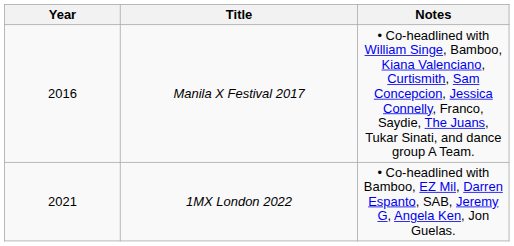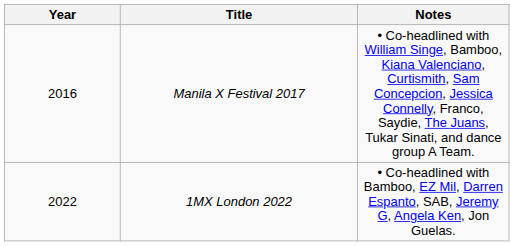 <table class="wikitable sortable plainrowheaders" style="text-align:center;" width=100%>
 <tr>
 <th scope="col" width=23%>Year</th>
 <th scope="col">Title</th>
 <th scope="col" width=30% class="unsortable">Notes</th>
 </tr>
 <tr>
 <td>2016</td>
 <td><em>Manila X Festival 2017</em></td>
 <td>• Co-headlined with <a href='#'>William Singe</a>, Bamboo, <a href='#'>Kiana Valenciano</a>, <a href='#'>Curtismith</a>, <a href='#'>Sam Concepcion</a>, <a href='#'>Jessica Connelly</a>, Franco, Saydie, <a href='#'>The Juans</a>, Tukar Sinati, and dance group A Team.</td>
 </tr>
 <tr>
-<td>2021</td>
+<td>2022</td>
 <td><em>1MX London 2022</em></td>
 <td>• Co-headlined with Bamboo, <a href='#'>EZ Mil</a>, <a href='#'>Darren Espanto</a>, SAB, <a href='#'>Jeremy G</a>, <a href='#'>Angela Ken</a>, Jon Guelas.</td>
 </tr>
 </table>
